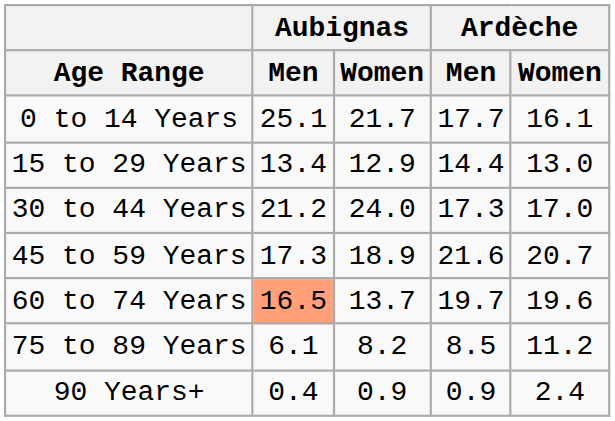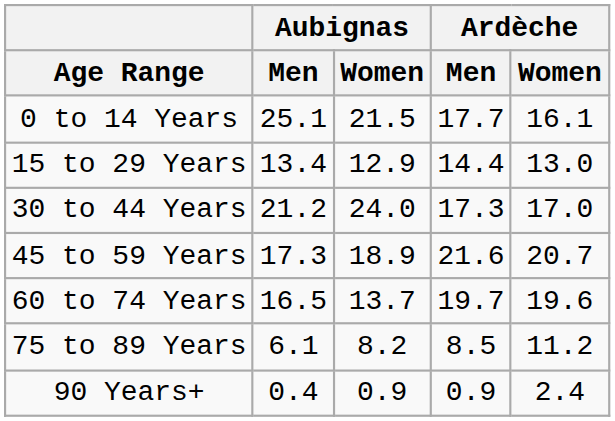 <table class="wikitable" style="text-align:center;">
 <tr>
 <th></th>
 <th colspan=2>Aubignas</th>
 <th colspan=2>Ardèche</th>
 </tr>
 <tr>
 <th>Age Range</th>
 <th>Men</th>
 <th>Women</th>
 <th>Men</th>
 <th>Women</th>
 </tr>
 <tr>
 <td>0 to 14 Years</td>
 <td>25.1</td>
-<td>21.7</td>
+<td>21.5</td>
 <td>17.7</td>
 <td>16.1</td>
 </tr>
 <tr>
 <td>15 to 29 Years</td>
 <td>13.4</td>
 <td>12.9</td>
 <td>14.4</td>
 <td>13.0</td>
 </tr>
 <tr>
 <td>30 to 44 Years</td>
 <td>21.2</td>
 <td>24.0</td>
 <td>17.3</td>
 <td>17.0</td>
 </tr>
 <tr>
 <td>45 to 59 Years</td>
 <td>17.3</td>
 <td>18.9</td>
 <td>21.6</td>
 <td>20.7</td>
 </tr>
 <tr>
 <td>60 to 74 Years</td>
-<td style="background: lightsalmon;">16.5</td>
+<td>16.5</td>
 <td>13.7</td>
 <td>19.7</td>
 <td>19.6</td>
 </tr>
 <tr>
 <td>75 to 89 Years</td>
 <td>6.1</td>
 <td>8.2</td>
 <td>8.5</td>
 <td>11.2</td>
 </tr>
 <tr>
 <td>90 Years+</td>
 <td>0.4</td>
 <td>0.9</td>
 <td>0.9</td>
 <td>2.4</td>
 </tr>
 </table>
